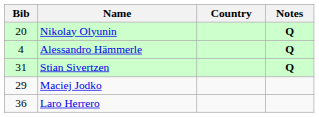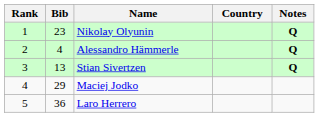 <table class="wikitable" style="text-align:center;" width=70%>
 <tr>
+<th>Rank</th>
 <th>Bib</th>
 <th>Name</th>
 <th>Country</th>
 <th>Notes</th>
 </tr>
 <tr bgcolor=ccffcc>
-<td>20</td>
+<td>1</td>
+<td>23</td>
 <td align=left><a href='#'>Nikolay Olyunin</a></td>
 <td align=left></td>
 <td><strong>Q</strong></td>
 </tr>
 <tr bgcolor=ccffcc>
+<td>2</td>
 <td>4</td>
 <td align=left><a href='#'>Alessandro Hämmerle</a></td>
 <td align=left></td>
 <td><strong>Q</strong></td>
 </tr>
 <tr bgcolor=ccffcc>
-<td>31</td>
+<td>3</td>
+<td>13</td>
 <td align=left><a href='#'>Stian Sivertzen</a></td>
 <td align=left></td>
 <td><strong>Q</strong></td>
 </tr>
 <tr>
+<td>4</td>
 <td>29</td>
 <td align=left><a href='#'>Maciej Jodko</a></td>
 <td align=left></td>
 <td></td>
 </tr>
 <tr>
+<td>5</td>
 <td>36</td>
 <td align=left><a href='#'>Laro Herrero</a></td>
 <td align=left></td>
 <td></td>
 </tr>
 </table>
